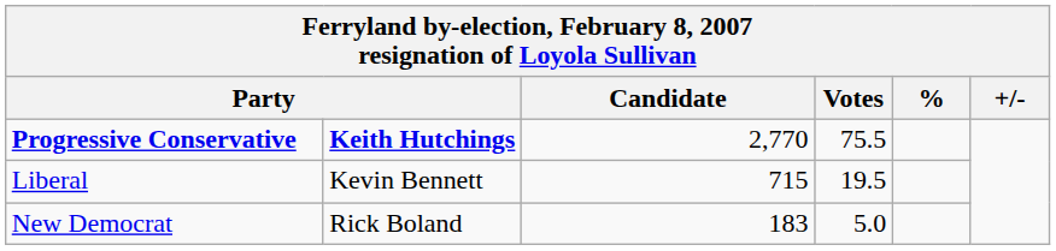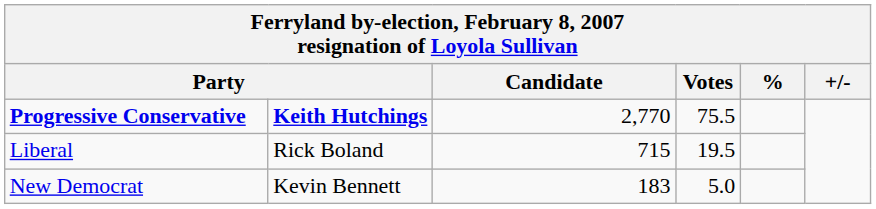 <table class="wikitable">
 <tr style="background:#e9e9e9;">
 <th colspan="6">Ferryland by-election, February 8, 2007<br>resignation of <a href='#'>Loyola Sullivan</a></th>
 </tr>
 <tr style="background:#e9e9e9;">
 <th colspan="2" style="width: 200px">Party</th>
 <th style="width: 170px">Candidate</th>
 <th style="width: 40px">Votes</th>
 <th style="width: 40px">%</th>
 <th style="width: 40px">+/-</th>
 </tr>
 <tr>
 <td style="width: 185px"><strong><a href='#'>Progressive Conservative</a></strong></td>
 <td><strong><a href='#'>Keith Hutchings</a></strong></td>
 <td align=right>2,770</td>
 <td align=right>75.5</td>
 <td align=right></td>
 </tr>
 <tr>
 <td style="width: 185px"><a href='#'>Liberal</a></td>
-<td>Kevin Bennett</td>
+<td>Rick Boland</td>
 <td align=right>715</td>
 <td align=right>19.5</td>
 <td align=right></td>
 </tr>
 <tr>
 <td style="width: 185px"><a href='#'>New Democrat</a></td>
-<td>Rick Boland</td>
+<td>Kevin Bennett</td>
 <td align=right>183</td>
 <td align=right>5.0</td>
 <td align=right></td>
 </tr>
 </table>
